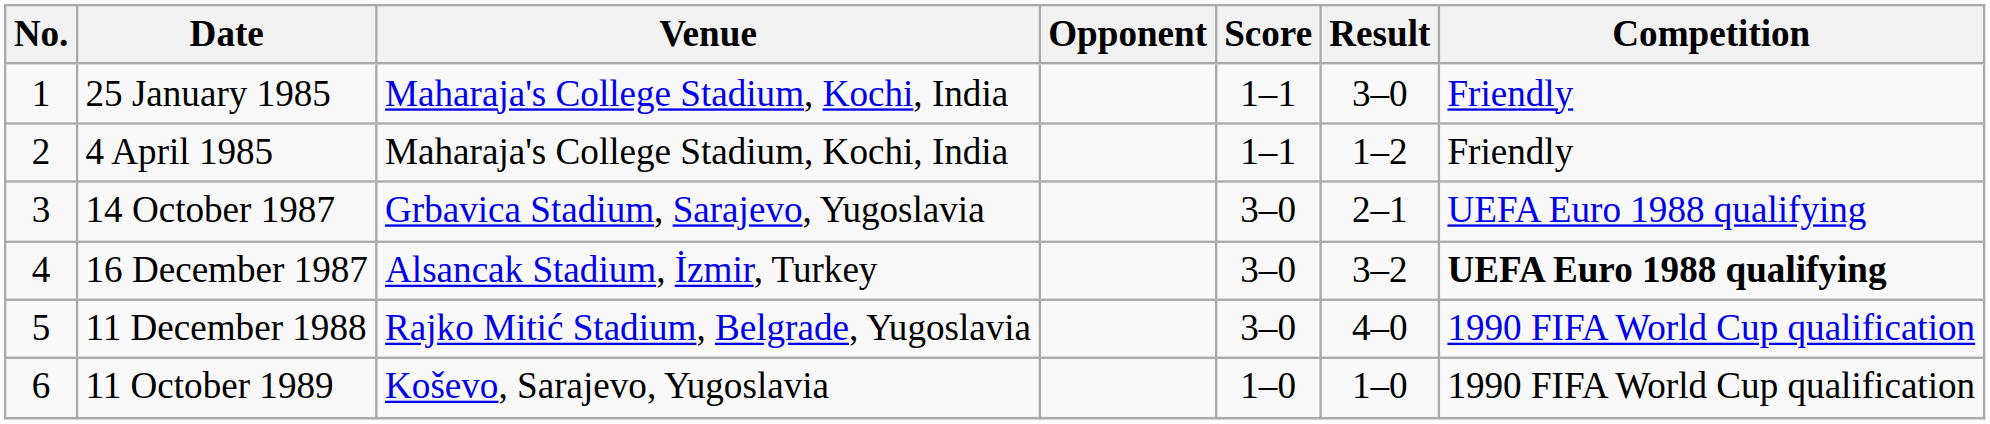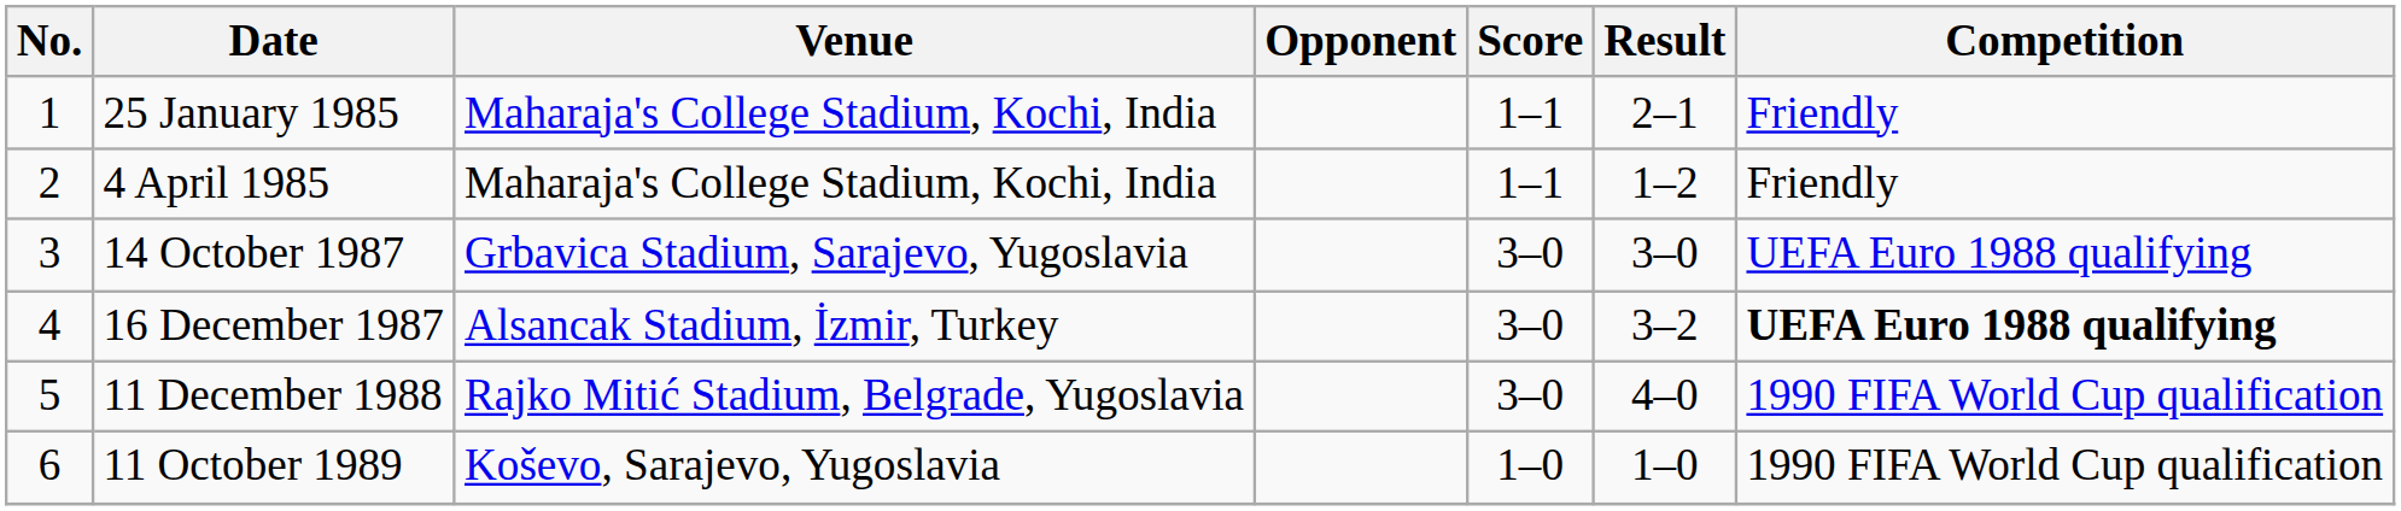 <table class="wikitable sortable">
 <tr>
 <th scope="col">No.</th>
 <th scope="col">Date</th>
 <th scope="col">Venue</th>
 <th scope="col">Opponent</th>
 <th scope="col">Score</th>
 <th scope="col">Result</th>
 <th scope="col">Competition</th>
 </tr>
 <tr>
 <td align="center">1</td>
 <td>25 January 1985</td>
 <td><a href='#'>Maharaja's College Stadium</a>, <a href='#'>Kochi</a>, India</td>
 <td></td>
 <td align="center">1–1</td>
-<td align="center">3–0</td>
+<td align="center">2–1</td>
 <td><a href='#'>Friendly</a></td>
 </tr>
 <tr>
 <td align="center">2</td>
 <td>4 April 1985</td>
 <td>Maharaja's College Stadium, Kochi, India</td>
 <td></td>
 <td align="center">1–1</td>
 <td align="center">1–2</td>
 <td>Friendly</td>
 </tr>
 <tr>
 <td align="center">3</td>
 <td>14 October 1987</td>
 <td><a href='#'>Grbavica Stadium</a>, <a href='#'>Sarajevo</a>, Yugoslavia</td>
 <td></td>
 <td align="center">3–0</td>
-<td align="center">2–1</td>
+<td align="center">3–0</td>
 <td><a href='#'>UEFA Euro 1988 qualifying</a></td>
 </tr>
 <tr>
 <td align="center">4</td>
 <td>16 December 1987</td>
 <td><a href='#'>Alsancak Stadium</a>, <a href='#'>İzmir</a>, Turkey</td>
 <td></td>
 <td align="center">3–0</td>
 <td align="center">3–2</td>
 <td><strong>UEFA Euro 1988 qualifying</strong></td>
 </tr>
 <tr>
 <td align="center">5</td>
 <td>11 December 1988</td>
 <td><a href='#'>Rajko Mitić Stadium</a>, <a href='#'>Belgrade</a>, Yugoslavia</td>
 <td></td>
 <td align="center">3–0</td>
 <td align="center">4–0</td>
 <td><a href='#'>1990 FIFA World Cup qualification</a></td>
 </tr>
 <tr>
 <td align="center">6</td>
 <td>11 October 1989</td>
 <td><a href='#'>Koševo</a>, Sarajevo, Yugoslavia</td>
 <td></td>
 <td align="center">1–0</td>
 <td align="center">1–0</td>
 <td>1990 FIFA World Cup qualification</td>
 </tr>
 <tr>
 </tr>
 </table>
